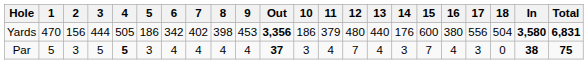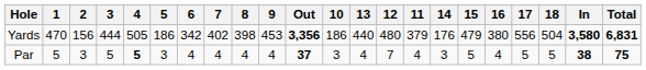 <table class="wikitable" style="text-align:center">
 <tr>
 <th align="left">Hole</th>
 <th>1</th>
 <th>2</th>
 <th>3</th>
 <th>4</th>
 <th>5</th>
 <th>6</th>
 <th>7</th>
 <th>8</th>
 <th>9</th>
 <th>Out</th>
 <th>10</th>
+<th>13</th>
+<th>12</th>
 <th>11</th>
-<th>12</th>
-<th>13</th>
 <th>14</th>
 <th>15</th>
 <th>16</th>
 <th>17</th>
 <th>18</th>
 <th>In</th>
 <th>Total</th>
 </tr>
 <tr>
 <td align="center">Yards</td>
 <td>470</td>
 <td>156</td>
 <td>444</td>
 <td>505</td>
 <td>186</td>
 <td>342</td>
 <td>402</td>
 <td>398</td>
 <td>453</td>
 <td><strong>3,356</strong></td>
 <td>186</td>
+<td>440</td>
+<td>480</td>
 <td>379</td>
-<td>480</td>
-<td>440</td>
 <td>176</td>
-<td>600</td>
+<td>479</td>
 <td>380</td>
 <td>556</td>
 <td>504</td>
 <td><strong>3,580</strong></td>
 <td><strong>6,831</strong></td>
 </tr>
 <tr>
 <td align="center">Par</td>
 <td>5</td>
 <td>3</td>
 <td>5</td>
 <td><strong>5</strong></td>
 <td>3</td>
 <td>4</td>
 <td>4</td>
 <td>4</td>
 <td>4</td>
 <td><strong>37</strong></td>
 <td>3</td>
 <td>4</td>
 <td>7</td>
 <td>4</td>
 <td>3</td>
-<td>7</td>
+<td>5</td>
 <td>4</td>
-<td>3</td>
-<td>0</td>
+<td>5</td>
+<td>5</td>
 <td><strong>38</strong></td>
 <td><strong>75</strong></td>
 </tr>
 </table>
